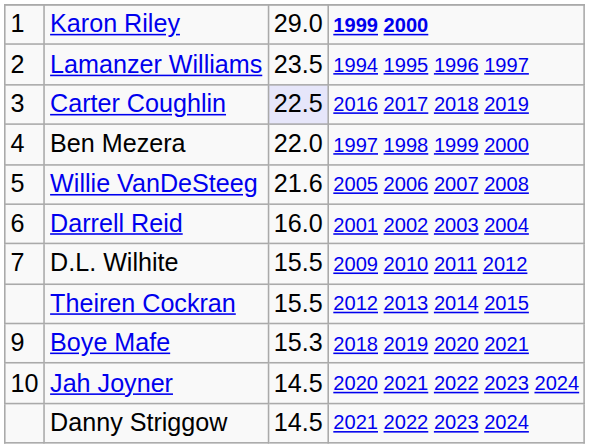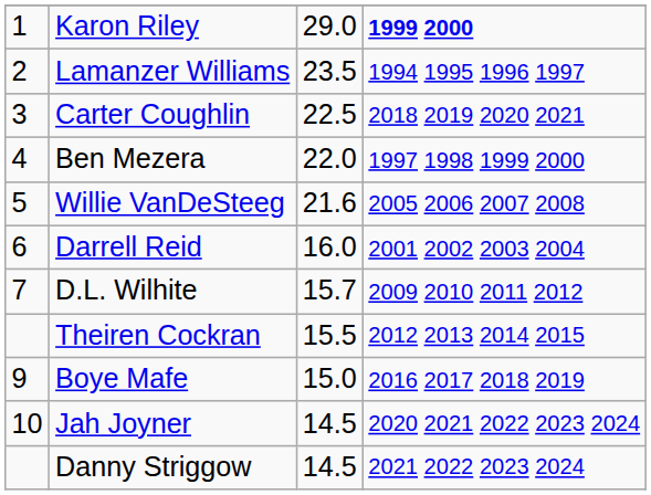 <table class="wikitable">
 <tr>
 </tr>
 <tr>
 <td>1</td>
 <td><a href='#'>Karon Riley</a></td>
 <td>29.0</td>
 <td style="font-size:80%;"><strong><a href='#'>1999</a> <a href='#'>2000</a></strong></td>
 </tr>
 <tr>
 <td>2</td>
 <td><a href='#'>Lamanzer Williams</a></td>
 <td>23.5</td>
 <td style="font-size:80%;"><a href='#'>1994</a> <a href='#'>1995</a> <a href='#'>1996</a> <a href='#'>1997</a></td>
 </tr>
 <tr>
 <td>3</td>
 <td><a href='#'>Carter Coughlin</a></td>
-<td style="background: lavender;">22.5</td>
-<td style="font-size:80%;"><a href='#'>2016</a> <a href='#'>2017</a> <a href='#'>2018</a> <a href='#'>2019</a></td>
+<td>22.5</td>
+<td style="font-size:80%;"><a href='#'>2018</a> <a href='#'>2019</a> <a href='#'>2020</a> <a href='#'>2021</a></td>
 </tr>
 <tr>
 <td>4</td>
 <td>Ben Mezera</td>
 <td>22.0</td>
 <td style="font-size:80%;"><a href='#'>1997</a> <a href='#'>1998</a> <a href='#'>1999</a> <a href='#'>2000</a></td>
 </tr>
 <tr>
 <td>5</td>
 <td><a href='#'>Willie VanDeSteeg</a></td>
 <td>21.6</td>
 <td style="font-size:80%;"><a href='#'>2005</a> <a href='#'>2006</a> <a href='#'>2007</a> <a href='#'>2008</a></td>
 </tr>
 <tr>
 <td>6</td>
 <td><a href='#'>Darrell Reid</a></td>
 <td>16.0</td>
 <td style="font-size:80%;"><a href='#'>2001</a> <a href='#'>2002</a> <a href='#'>2003</a> <a href='#'>2004</a></td>
 </tr>
 <tr>
 <td>7</td>
 <td>D.L. Wilhite</td>
-<td>15.5</td>
+<td>15.7</td>
 <td style="font-size:80%;"><a href='#'>2009</a> <a href='#'>2010</a> <a href='#'>2011</a> <a href='#'>2012</a></td>
 </tr>
 <tr>
 <td></td>
 <td><a href='#'>Theiren Cockran</a></td>
 <td>15.5</td>
 <td style="font-size:80%;"><a href='#'>2012</a> <a href='#'>2013</a> <a href='#'>2014</a> <a href='#'>2015</a></td>
 </tr>
 <tr>
 <td>9</td>
 <td><a href='#'>Boye Mafe</a></td>
-<td>15.3</td>
-<td style="font-size:80%;"><a href='#'>2018</a> <a href='#'>2019</a> <a href='#'>2020</a> <a href='#'>2021</a></td>
+<td>15.0</td>
+<td style="font-size:80%;"><a href='#'>2016</a> <a href='#'>2017</a> <a href='#'>2018</a> <a href='#'>2019</a></td>
 </tr>
 <tr>
 <td>10</td>
 <td><a href='#'>Jah Joyner</a></td>
 <td>14.5</td>
 <td style="font-size:80%;"><a href='#'>2020</a> <a href='#'>2021</a> <a href='#'>2022</a> <a href='#'>2023</a> <a href='#'>2024</a></td>
 </tr>
 <tr>
 <td></td>
 <td>Danny Striggow</td>
 <td>14.5</td>
 <td style="font-size:80%;"><a href='#'>2021</a> <a href='#'>2022</a> <a href='#'>2023</a> <a href='#'>2024</a></td>
 </tr>
 </table>
